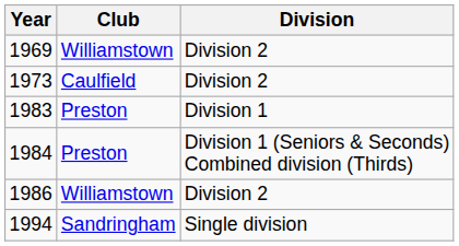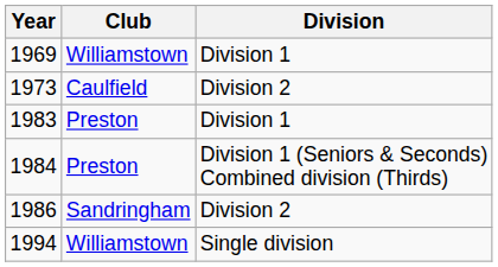 <table class="wikitable sortable" style="text-align:left;">
 <tr>
 <th>Year</th>
 <th>Club</th>
 <th>Division</th>
 </tr>
 <tr>
 <td>1969</td>
 <td><a href='#'>Williamstown</a></td>
-<td>Division 2</td>
+<td>Division 1</td>
 </tr>
 <tr>
 <td>1973</td>
 <td><a href='#'>Caulfield</a></td>
 <td>Division 2</td>
 </tr>
 <tr>
 <td>1983</td>
 <td><a href='#'>Preston</a></td>
 <td>Division 1</td>
 </tr>
 <tr>
 <td>1984</td>
 <td><a href='#'>Preston</a></td>
 <td>Division 1 (Seniors & Seconds)<br>Combined division (Thirds)</td>
 </tr>
 <tr>
 <td>1986</td>
-<td><a href='#'>Williamstown</a></td>
+<td><a href='#'>Sandringham</a></td>
 <td>Division 2</td>
 </tr>
 <tr>
 <td>1994</td>
-<td><a href='#'>Sandringham</a></td>
+<td><a href='#'>Williamstown</a></td>
 <td>Single division</td>
 </tr>
 </table>
